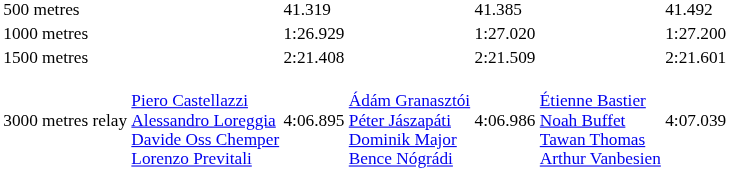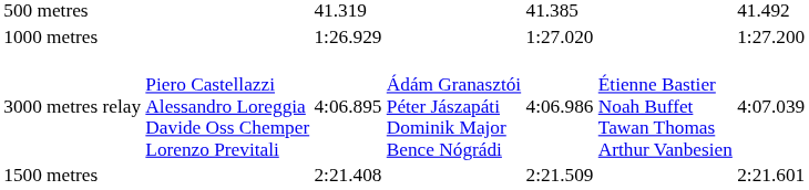 <table>
 <tr>
 <td>500 metres</td>
 <td></td>
 <td>41.319</td>
 <td></td>
 <td>41.385</td>
 <td></td>
 <td>41.492</td>
 </tr>
 <tr>
 <td>1000 metres</td>
 <td></td>
 <td>1:26.929</td>
 <td></td>
 <td>1:27.020</td>
 <td></td>
 <td>1:27.200</td>
 </tr>
 <tr>
+<td>3000 metres relay</td>
+<td><br><a href='#'>Piero Castellazzi</a><br><a href='#'>Alessandro Loreggia</a><br><a href='#'>Davide Oss Chemper</a><br><a href='#'>Lorenzo Previtali</a></td>
+<td>4:06.895</td>
+<td><br><a href='#'>Ádám Granasztói</a><br><a href='#'>Péter Jászapáti</a><br><a href='#'>Dominik Major</a><br><a href='#'>Bence Nógrádi</a></td>
+<td>4:06.986</td>
+<td><br><a href='#'>Étienne Bastier</a><br><a href='#'>Noah Buffet</a><br><a href='#'>Tawan Thomas</a><br><a href='#'>Arthur Vanbesien</a></td>
+<td>4:07.039</td>
+</tr>
+<tr>
 <td>1500 metres</td>
 <td></td>
 <td>2:21.408</td>
 <td></td>
 <td>2:21.509</td>
 <td></td>
 <td>2:21.601</td>
 </tr>
-<tr>
-<td>3000 metres relay</td>
-<td><br><a href='#'>Piero Castellazzi</a><br><a href='#'>Alessandro Loreggia</a><br><a href='#'>Davide Oss Chemper</a><br><a href='#'>Lorenzo Previtali</a></td>
-<td>4:06.895</td>
-<td><br><a href='#'>Ádám Granasztói</a><br><a href='#'>Péter Jászapáti</a><br><a href='#'>Dominik Major</a><br><a href='#'>Bence Nógrádi</a></td>
-<td>4:06.986</td>
-<td><br><a href='#'>Étienne Bastier</a><br><a href='#'>Noah Buffet</a><br><a href='#'>Tawan Thomas</a><br><a href='#'>Arthur Vanbesien</a></td>
-<td>4:07.039</td>
-</tr>
 </table>
